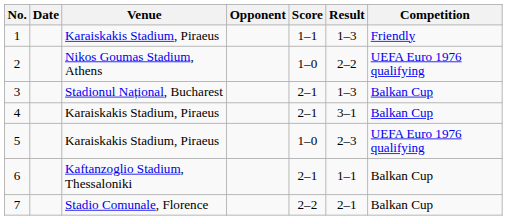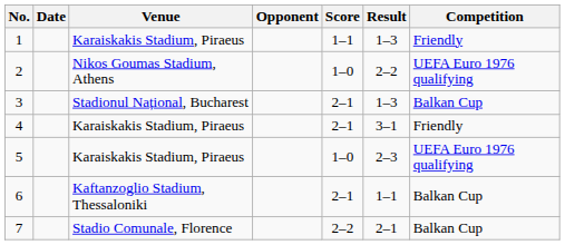 <table class="wikitable sortable">
 <tr>
 <th scope="col">No.</th>
 <th scope="col">Date</th>
 <th scope="col">Venue</th>
 <th scope="col">Opponent</th>
 <th scope="col">Score</th>
 <th scope="col">Result</th>
 <th scope="col">Competition</th>
 </tr>
 <tr>
 <td align="center">1</td>
 <td></td>
 <td><a href='#'>Karaiskakis Stadium</a>, Piraeus</td>
 <td></td>
 <td align="center">1–1</td>
 <td align="center">1–3</td>
 <td><a href='#'>Friendly</a></td>
 </tr>
 <tr>
 <td align="center">2</td>
 <td></td>
 <td><a href='#'>Nikos Goumas Stadium</a>, Athens</td>
 <td></td>
 <td align="center">1–0</td>
 <td align="center">2–2</td>
 <td><a href='#'>UEFA Euro 1976 qualifying</a></td>
 </tr>
 <tr>
 <td align="center">3</td>
 <td></td>
 <td><a href='#'>Stadionul Național</a>, Bucharest</td>
 <td></td>
 <td align="center">2–1</td>
 <td align="center">1–3</td>
 <td><a href='#'>Balkan Cup</a></td>
 </tr>
 <tr>
 <td align="center">4</td>
 <td></td>
 <td>Karaiskakis Stadium, Piraeus</td>
 <td></td>
 <td align="center">2–1</td>
 <td align="center">3–1</td>
-<td><a href='#'>Balkan Cup</a></td>
+<td>Friendly</td>
 </tr>
 <tr>
 <td align="center">5</td>
 <td></td>
 <td>Karaiskakis Stadium, Piraeus</td>
 <td></td>
 <td align="center">1–0</td>
 <td align="center">2–3</td>
 <td><a href='#'>UEFA Euro 1976 qualifying</a></td>
 </tr>
 <tr>
 <td align="center">6</td>
 <td></td>
 <td><a href='#'>Kaftanzoglio Stadium</a>, Thessaloniki</td>
 <td></td>
 <td align="center">2–1</td>
 <td align="center">1–1</td>
 <td>Balkan Cup</td>
 </tr>
 <tr>
 <td align="center">7</td>
 <td></td>
 <td><a href='#'>Stadio Comunale</a>, Florence</td>
 <td></td>
 <td align="center">2–2</td>
 <td align="center">2–1</td>
 <td>Balkan Cup</td>
 </tr>
 </table>
